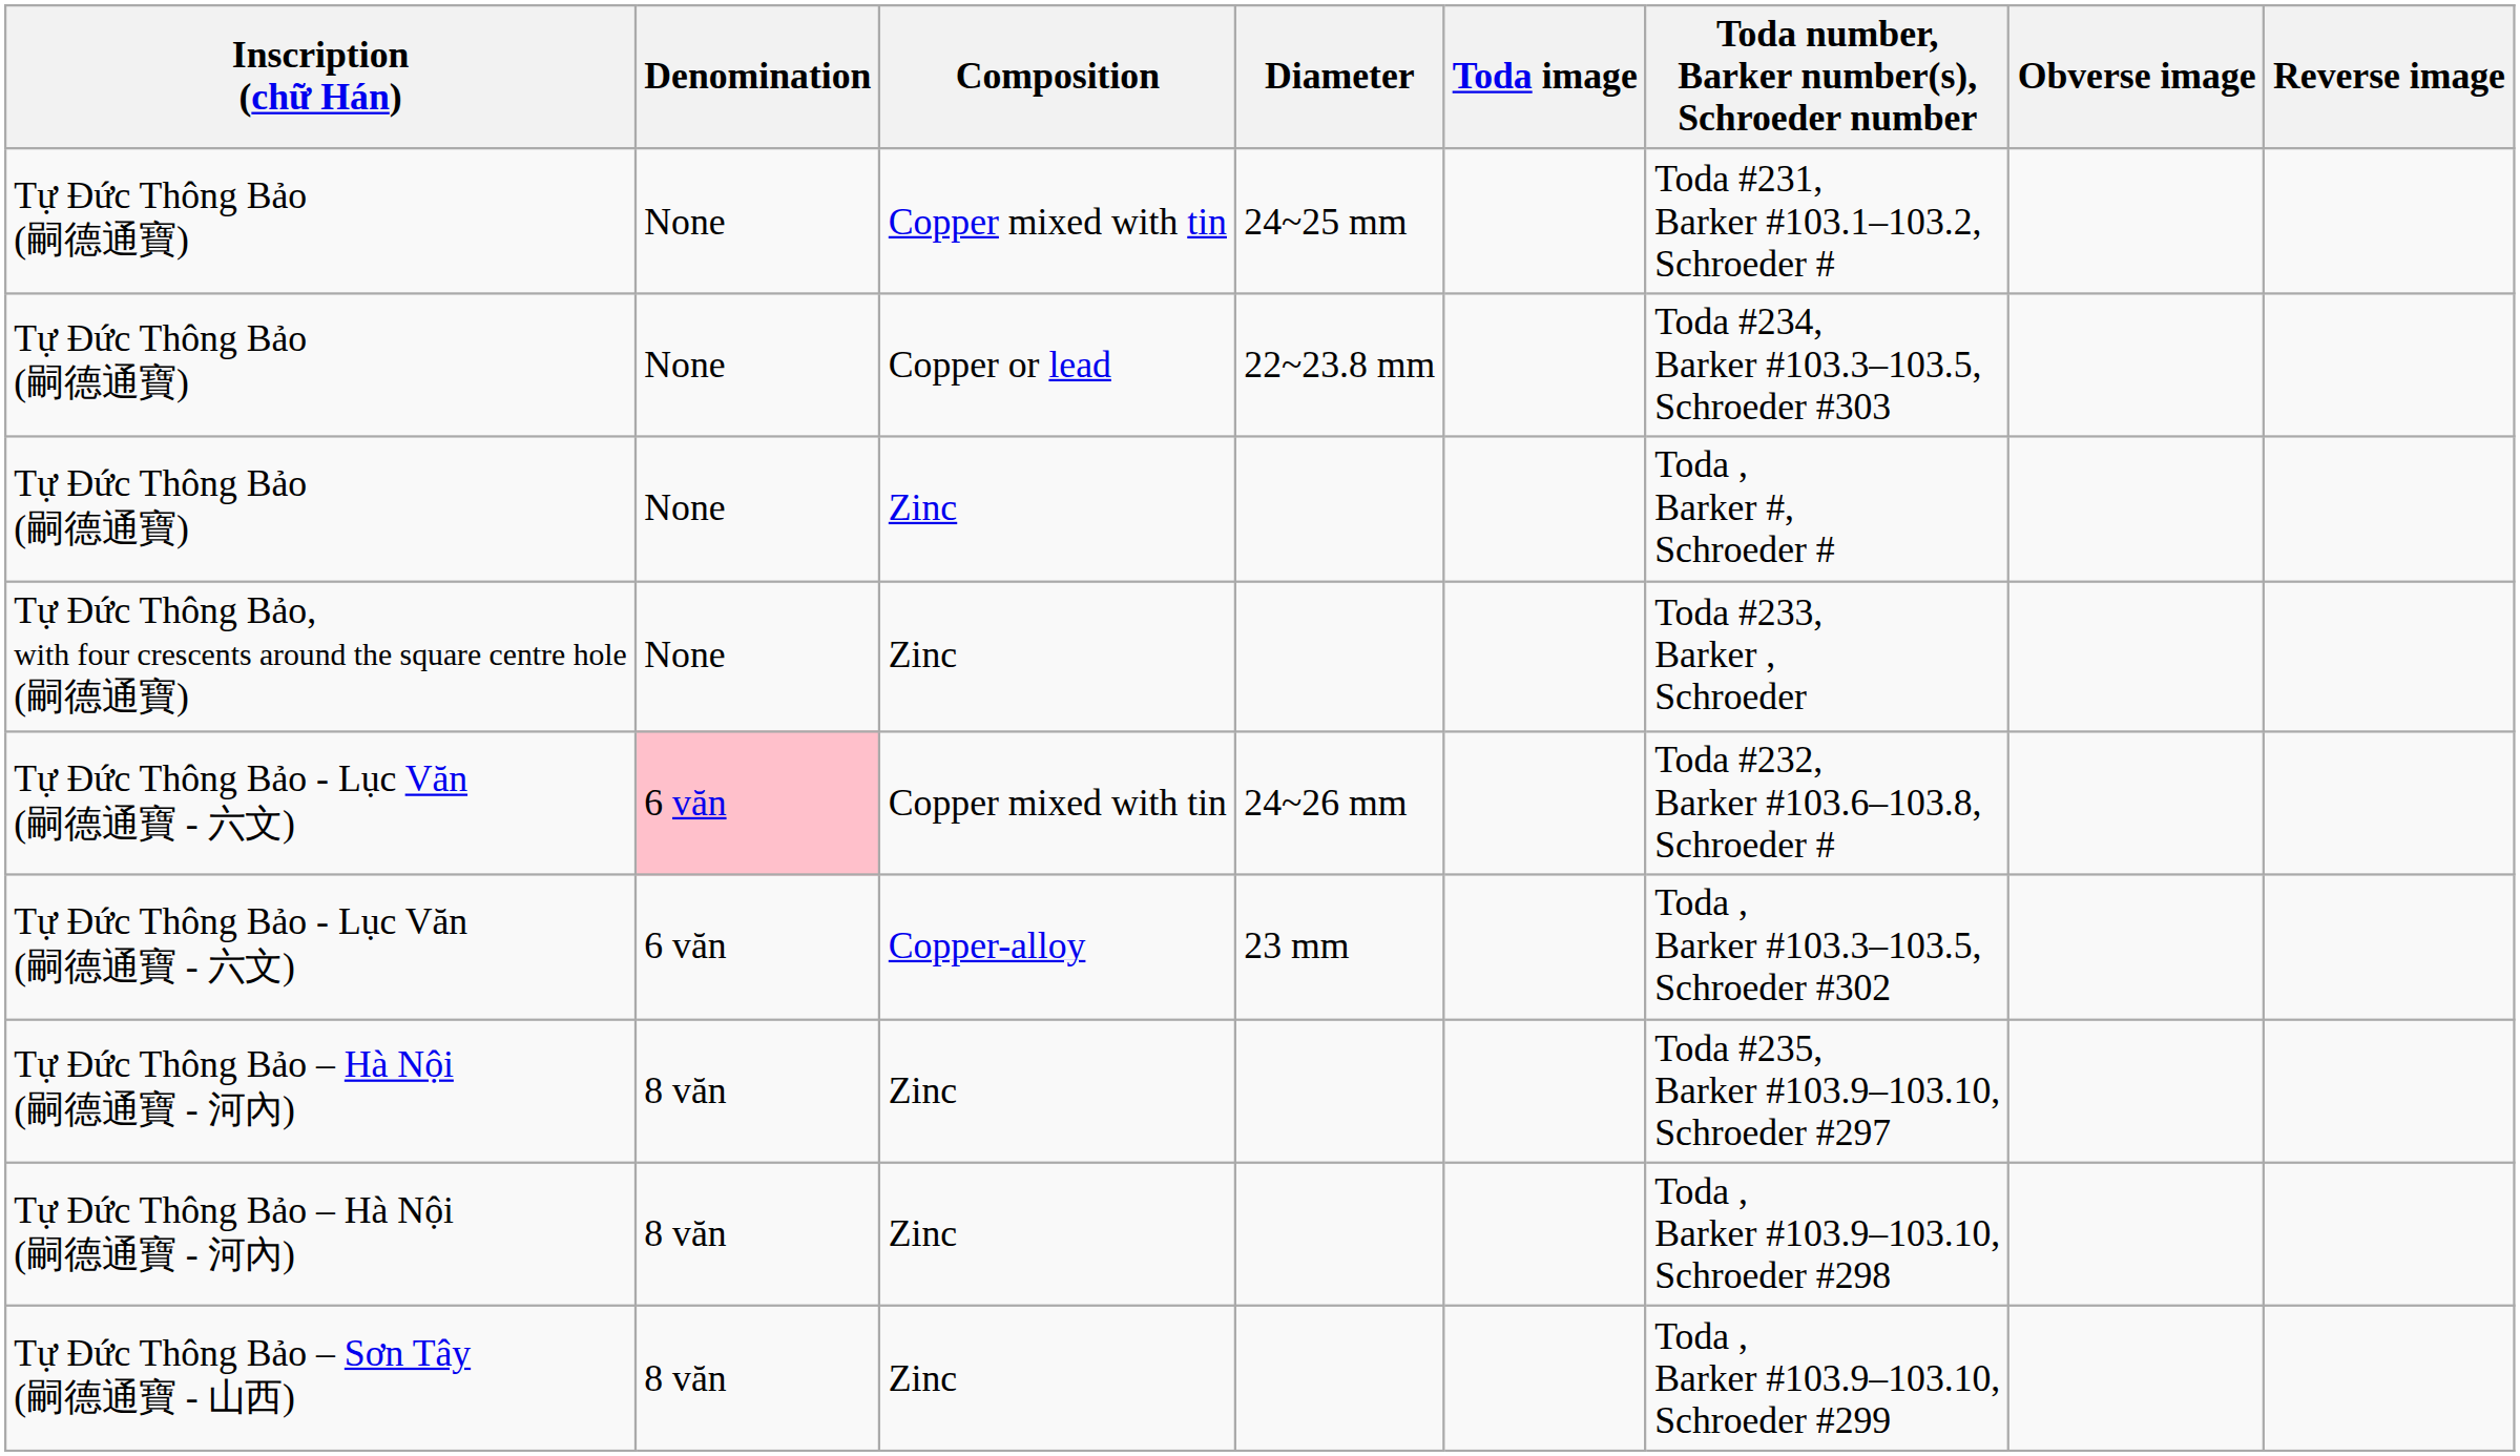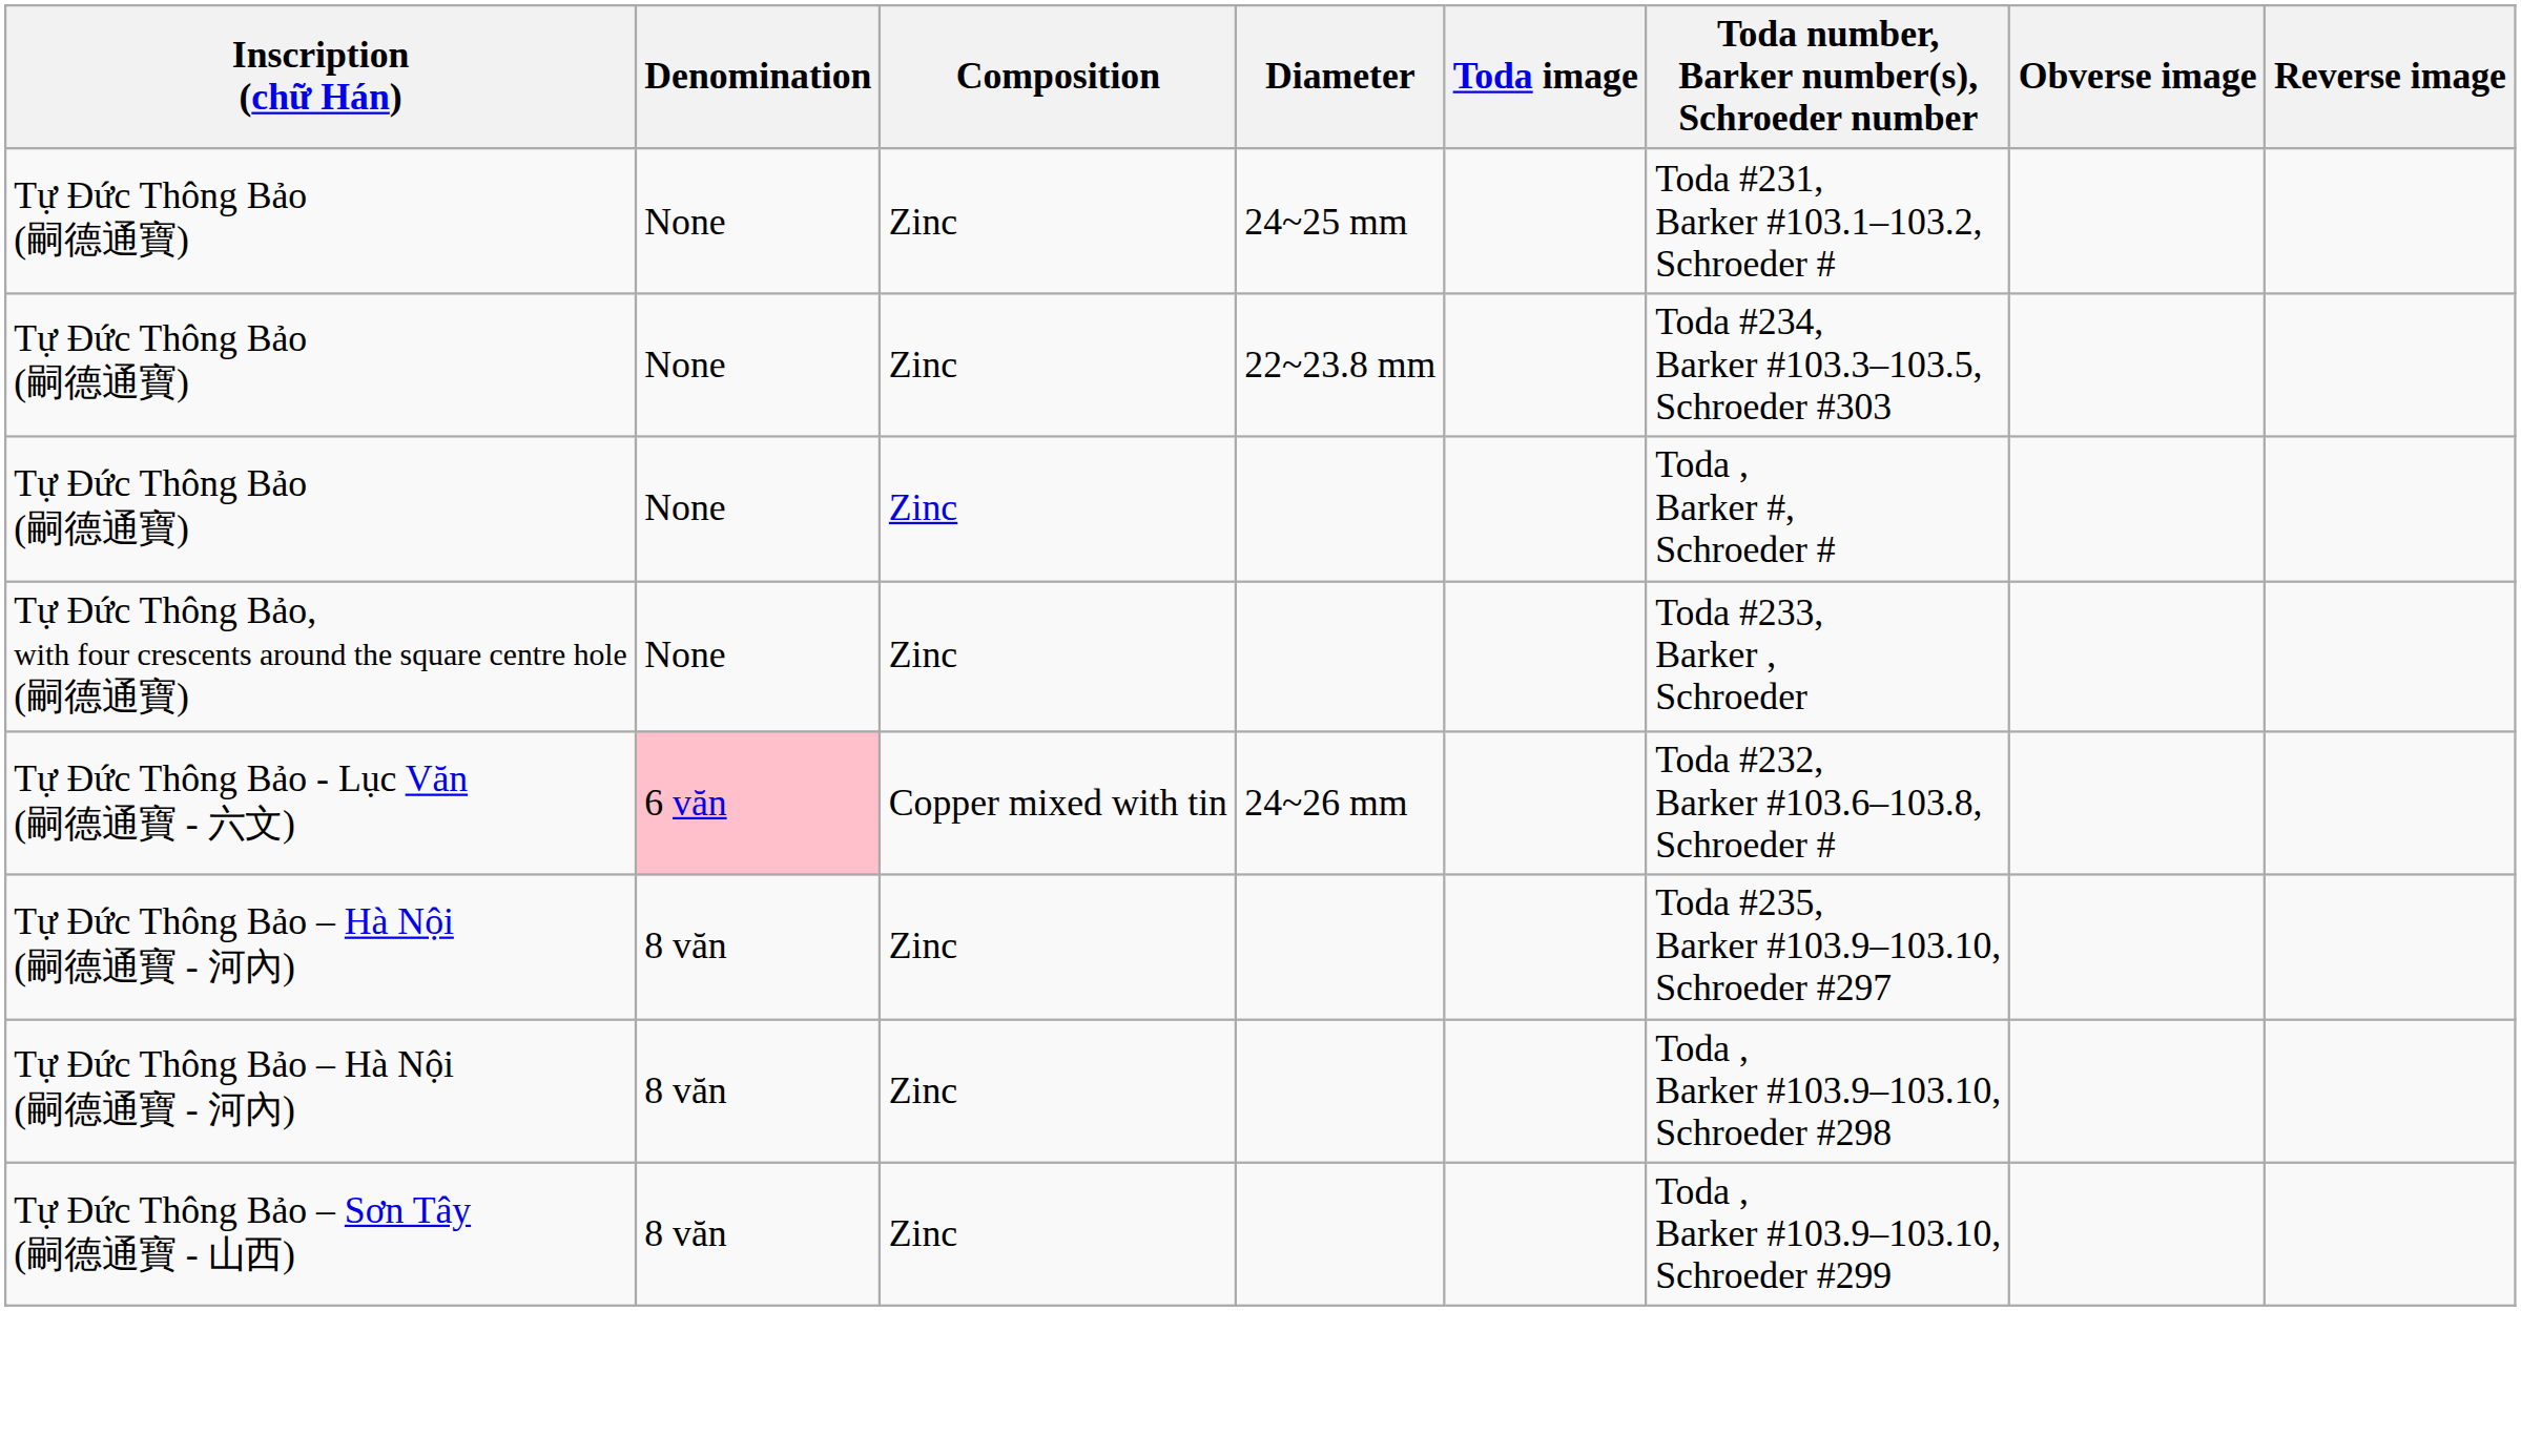 <table class="wikitable">
 <tr>
 <th>Inscription<br>(<a href='#'>chữ Hán</a>)</th>
 <th>Denomination</th>
 <th>Composition</th>
 <th>Diameter</th>
 <th><a href='#'>Toda</a> image</th>
 <th>Toda number,<br>Barker number(s),<br>Schroeder number</th>
 <th>Obverse image</th>
 <th>Reverse image</th>
 </tr>
 <tr>
 <td>Tự Đức Thông Bảo<br>(嗣德通寶)</td>
 <td>None</td>
-<td><a href='#'>Copper</a> mixed with <a href='#'>tin</a></td>
+<td>Zinc</td>
 <td>24~25 mm</td>
 <td></td>
 <td>Toda #231,<br>Barker #103.1–103.2,<br>Schroeder #</td>
 <td></td>
 <td></td>
 </tr>
 <tr>
 <td>Tự Đức Thông Bảo<br>(嗣德通寶)</td>
 <td>None</td>
-<td>Copper or <a href='#'>lead</a></td>
+<td>Zinc</td>
 <td>22~23.8 mm</td>
 <td></td>
 <td>Toda #234,<br>Barker #103.3–103.5,<br>Schroeder #303</td>
 <td></td>
 <td></td>
 </tr>
 <tr>
 <td>Tự Đức Thông Bảo<br>(嗣德通寶)</td>
 <td>None</td>
 <td><a href='#'>Zinc</a></td>
 <td></td>
 <td></td>
 <td>Toda ,<br>Barker #,<br>Schroeder #</td>
 <td></td>
 <td></td>
 </tr>
 <tr>
 <td>Tự Đức Thông Bảo,<br><small>with four crescents around the square centre hole</small><br>(嗣德通寶)</td>
 <td>None</td>
 <td>Zinc</td>
 <td></td>
 <td></td>
 <td>Toda #233,<br>Barker ,<br>Schroeder </td>
 <td></td>
 <td></td>
 </tr>
 <tr>
 <td>Tự Đức Thông Bảo - Lục <a href='#'>Văn</a><br>(嗣德通寶 - 六文)</td>
 <td style="background: pink;">6 <a href='#'>văn</a></td>
 <td>Copper mixed with tin</td>
 <td>24~26 mm</td>
 <td></td>
 <td>Toda #232,<br>Barker #103.6–103.8,<br>Schroeder #</td>
 <td></td>
 <td></td>
 </tr>
 <tr>
-<td>Tự Đức Thông Bảo - Lục Văn<br>(嗣德通寶 - 六文)</td>
-<td>6 văn</td>
-<td><a href='#'>Copper-alloy</a></td>
-<td>23 mm</td>
-<td></td>
-<td>Toda ,<br>Barker #103.3–103.5,<br>Schroeder #302</td>
-<td></td>
-<td></td>
-</tr>
-<tr>
 <td>Tự Đức Thông Bảo – <a href='#'>Hà Nội</a><br>(嗣德通寶 - 河內)</td>
 <td>8 văn</td>
 <td>Zinc</td>
 <td></td>
 <td></td>
 <td>Toda #235,<br>Barker #103.9–103.10,<br>Schroeder #297</td>
 <td></td>
 <td></td>
 </tr>
 <tr>
 <td>Tự Đức Thông Bảo – Hà Nội<br>(嗣德通寶 - 河內)</td>
 <td>8 văn</td>
 <td>Zinc</td>
 <td></td>
 <td></td>
 <td>Toda ,<br>Barker #103.9–103.10,<br>Schroeder #298</td>
 <td></td>
 <td></td>
 </tr>
 <tr>
 <td>Tự Đức Thông Bảo – <a href='#'>Sơn Tây</a><br>(嗣德通寶 - 山西)</td>
 <td>8 văn</td>
 <td>Zinc</td>
 <td></td>
 <td></td>
 <td>Toda ,<br>Barker #103.9–103.10,<br>Schroeder #299</td>
 <td></td>
 <td></td>
 </tr>
 </table>
